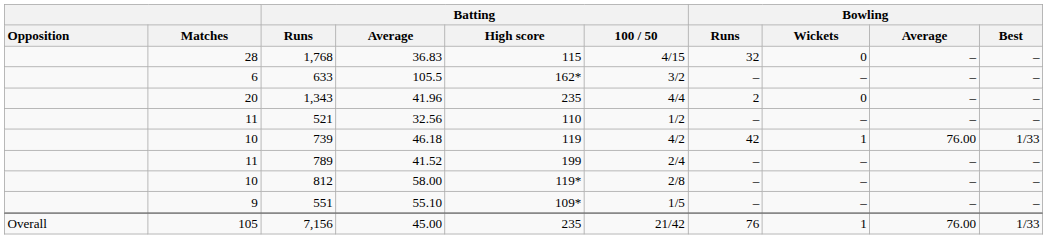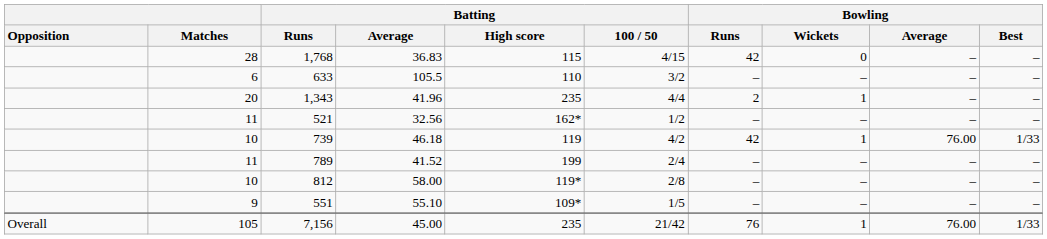 <table class="wikitable" style="width:80%;">
 <tr>
 <th colspan=2> </th>
 <th colspan="4">Batting</th>
 <th colspan=4>Bowling</th>
 </tr>
 <tr>
 <th style="text-align:left;">Opposition</th>
 <th>Matches</th>
 <th>Runs</th>
 <th>Average</th>
 <th>High score</th>
 <th>100 / 50</th>
 <th>Runs</th>
 <th>Wickets</th>
 <th>Average</th>
 <th>Best</th>
 </tr>
 <tr style="text-align:right;">
 <td style="text-align:left;"></td>
 <td>28</td>
 <td>1,768</td>
 <td>36.83</td>
 <td>115</td>
 <td>4/15</td>
-<td>32</td>
+<td>42</td>
 <td>0</td>
 <td>–</td>
 <td>–</td>
 </tr>
 <tr style="text-align:right;">
 <td style="text-align:left;"></td>
 <td>6</td>
 <td>633</td>
 <td>105.5</td>
-<td>162*</td>
+<td>110</td>
 <td>3/2</td>
 <td>–</td>
 <td>–</td>
 <td>–</td>
 <td>–</td>
 </tr>
 <tr style="text-align:right;">
 <td style="text-align:left;"></td>
 <td>20</td>
 <td>1,343</td>
 <td>41.96</td>
 <td>235</td>
 <td>4/4</td>
 <td>2</td>
-<td>0</td>
+<td>1</td>
 <td>–</td>
 <td>–</td>
 </tr>
 <tr style="text-align:right;">
 <td style="text-align:left;"></td>
 <td>11</td>
 <td>521</td>
 <td>32.56</td>
-<td>110</td>
+<td>162*</td>
 <td>1/2</td>
 <td>–</td>
 <td>–</td>
 <td>–</td>
 <td>–</td>
 </tr>
 <tr style="text-align:right;">
 <td style="text-align:left;"></td>
 <td>10</td>
 <td>739</td>
 <td>46.18</td>
 <td>119</td>
 <td>4/2</td>
 <td>42</td>
 <td>1</td>
 <td>76.00</td>
 <td>1/33</td>
 </tr>
 <tr style="text-align:right;">
 <td style="text-align:left;"></td>
 <td>11</td>
 <td>789</td>
 <td>41.52</td>
 <td>199</td>
 <td>2/4</td>
 <td>–</td>
 <td>–</td>
 <td>–</td>
 <td>–</td>
 </tr>
 <tr style="text-align:right;">
 <td style="text-align:left;"></td>
 <td>10</td>
 <td>812</td>
 <td>58.00</td>
 <td>119*</td>
 <td>2/8</td>
 <td>–</td>
 <td>–</td>
 <td>–</td>
 <td>–</td>
 </tr>
 <tr style="text-align:right;">
 <td style="text-align:left;"></td>
 <td>9</td>
 <td>551</td>
 <td>55.10</td>
 <td>109*</td>
 <td>1/5</td>
 <td>–</td>
 <td>–</td>
 <td>–</td>
 <td>–</td>
 </tr>
 <tr style="text-align:right; border-top:solid 2px gray;">
 <td style="text-align:left;">Overall</td>
 <td>105</td>
 <td>7,156</td>
 <td>45.00</td>
 <td>235</td>
 <td>21/42</td>
 <td>76</td>
 <td>1</td>
 <td>76.00</td>
 <td>1/33</td>
 </tr>
 </table>
